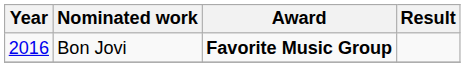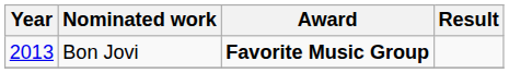 <table class="wikitable">
 <tr>
 <th>Year</th>
 <th>Nominated work</th>
 <th>Award</th>
 <th>Result</th>
 </tr>
 <tr>
-<td style="text-align:center;"><a href='#'>2016</a></td>
+<td style="text-align:center;"><a href='#'>2013</a></td>
 <td>Bon Jovi</td>
 <td><strong>Favorite Music Group</strong></td>
 <td></td>
 </tr>
 <tr>
 </tr>
 </table>
